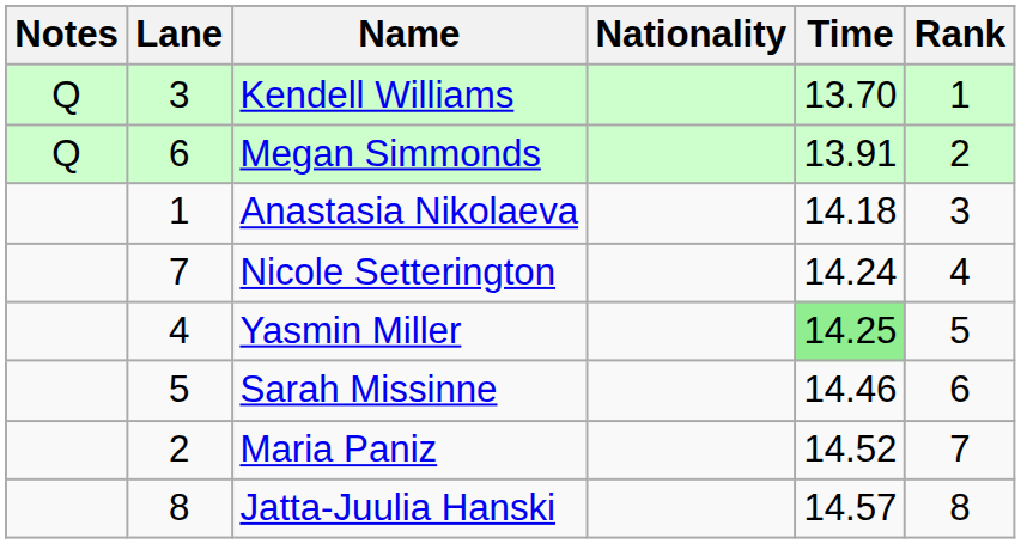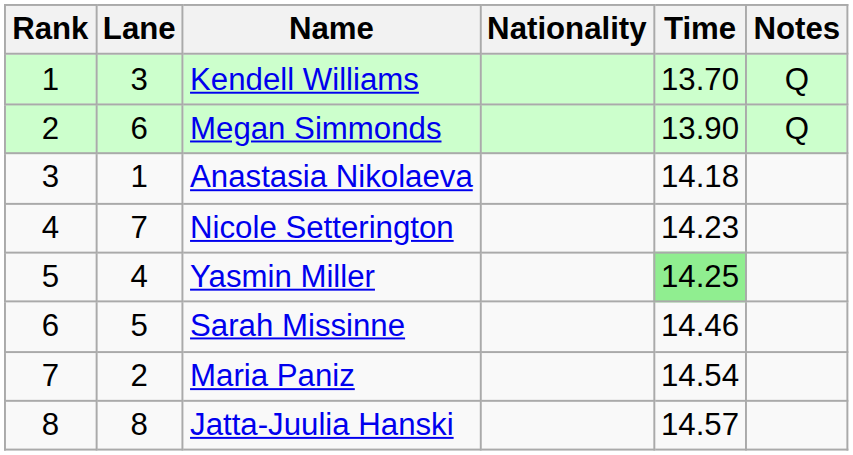 <table class="wikitable sortable" style="text-align:center">
 <tr>
-<th>Notes</th>
+<th>Rank</th>
 <th>Lane</th>
 <th>Name</th>
 <th>Nationality</th>
 <th>Time</th>
-<th>Rank</th>
+<th>Notes</th>
 </tr>
 <tr bgcolor=ccffcc>
-<td>Q</td>
+<td align=center>1</td>
 <td align=center>3</td>
 <td align=left><a href='#'>Kendell Williams</a></td>
 <td align=left></td>
 <td>13.70</td>
-<td align=center>1</td>
+<td>Q</td>
 </tr>
 <tr bgcolor=ccffcc>
-<td>Q</td>
+<td align=center>2</td>
 <td align=center>6</td>
 <td align=left><a href='#'>Megan Simmonds</a></td>
 <td align=left></td>
-<td>13.91</td>
-<td align=center>2</td>
+<td>13.90</td>
+<td>Q</td>
 </tr>
 <tr>
-<td></td>
+<td align=center>3</td>
 <td align=center>1</td>
 <td align=left><a href='#'>Anastasia Nikolaeva</a></td>
 <td align=left></td>
 <td>14.18</td>
-<td align=center>3</td>
+<td></td>
 </tr>
 <tr>
-<td></td>
+<td align=center>4</td>
 <td align=center>7</td>
 <td align=left><a href='#'>Nicole Setterington</a></td>
 <td align=left></td>
-<td>14.24</td>
-<td align=center>4</td>
+<td>14.23</td>
+<td></td>
 </tr>
 <tr>
-<td></td>
+<td align=center>5</td>
 <td align=center>4</td>
 <td align=left><a href='#'>Yasmin Miller</a></td>
 <td align=left></td>
 <td style="background: lightgreen;">14.25</td>
-<td align=center>5</td>
+<td></td>
 </tr>
 <tr>
-<td></td>
+<td align=center>6</td>
 <td align=center>5</td>
 <td align=left><a href='#'>Sarah Missinne</a></td>
 <td align=left></td>
 <td>14.46</td>
-<td align=center>6</td>
+<td></td>
 </tr>
 <tr>
-<td></td>
+<td align=center>7</td>
 <td align=center>2</td>
 <td align=left><a href='#'>Maria Paniz</a></td>
 <td align=left></td>
-<td>14.52</td>
-<td align=center>7</td>
+<td>14.54</td>
+<td></td>
 </tr>
 <tr>
-<td></td>
+<td align=center>8</td>
 <td align=center>8</td>
 <td align=left><a href='#'>Jatta-Juulia Hanski</a></td>
 <td align=left></td>
 <td>14.57</td>
-<td align=center>8</td>
+<td></td>
 </tr>
 </table>
